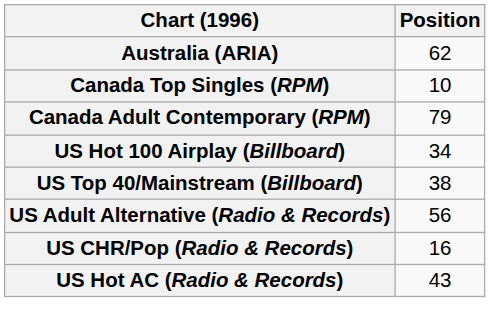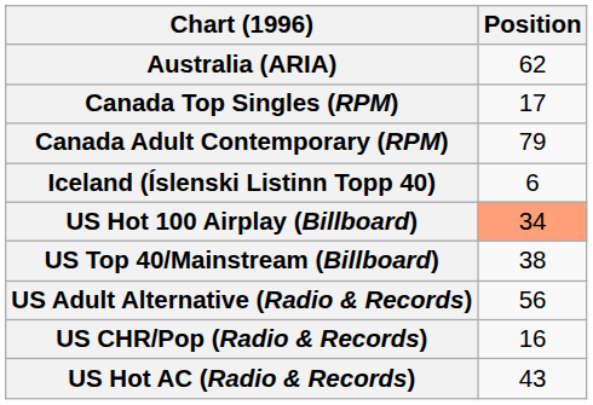 <table class="wikitable sortable plainrowheaders" style="text-align:center">
 <tr>
 <th>Chart (1996)</th>
 <th>Position</th>
 </tr>
 <tr>
 <th scope="row">Australia (ARIA)</th>
 <td>62</td>
 </tr>
 <tr>
 <th scope="row">Canada Top Singles (<em>RPM</em>)</th>
-<td>10</td>
+<td>17</td>
 </tr>
 <tr>
 <th scope="row">Canada Adult Contemporary (<em>RPM</em>)</th>
 <td>79</td>
 </tr>
 <tr>
+<th scope="row">Iceland (Íslenski Listinn Topp 40)</th>
+<td>6</td>
+</tr>
+<tr>
 <th scope="row">US Hot 100 Airplay (<em>Billboard</em>)</th>
-<td>34</td>
+<td style="background: lightsalmon;">34</td>
 </tr>
 <tr>
 <th scope="row">US Top 40/Mainstream (<em>Billboard</em>)</th>
 <td>38</td>
 </tr>
 <tr>
 <th scope="row">US Adult Alternative (<em>Radio & Records</em>)</th>
 <td>56</td>
 </tr>
 <tr>
 <th scope="row">US CHR/Pop (<em>Radio & Records</em>)</th>
 <td>16</td>
 </tr>
 <tr>
 <th scope="row">US Hot AC (<em>Radio & Records</em>)</th>
 <td>43</td>
 </tr>
 </table>
